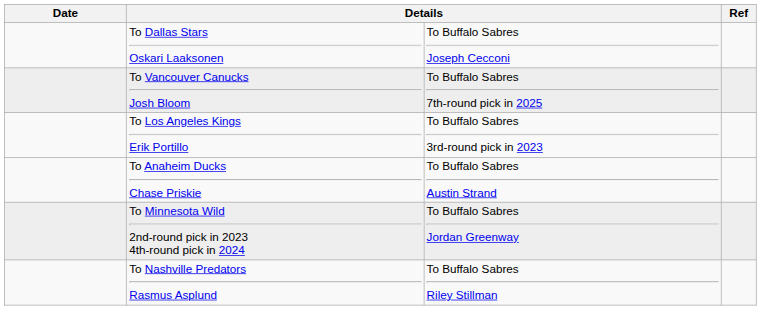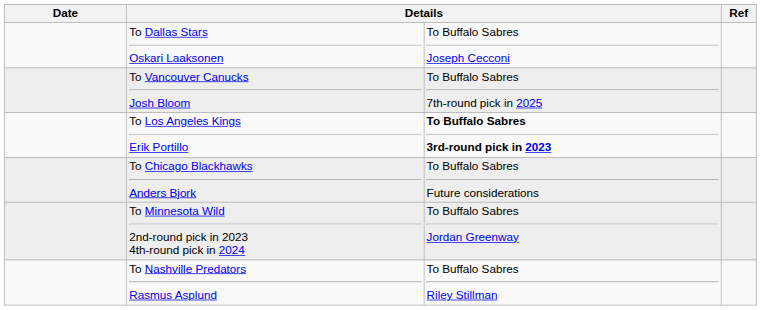 <table class="wikitable">
 <tr>
 <th style="width: 10em;">Date</th>
 <th colspan=2>Details</th>
 <th style="width: 2.5em;">Ref</th>
 </tr>
 <tr>
 <td></td>
 <td style="width: 25em;" valign="top">To <a href='#'>Dallas Stars</a><hr><a href='#'>Oskari Laaksonen</a></td>
 <td style="width: 25em;" valign="top">To Buffalo Sabres<hr><a href='#'>Joseph Cecconi</a></td>
 <td></td>
 </tr>
 <tr bgcolor="eeeeee">
 <td></td>
 <td style="width: 25em;" valign="top">To <a href='#'>Vancouver Canucks</a><hr><a href='#'>Josh Bloom</a></td>
 <td style="width: 25em;" valign="top">To Buffalo Sabres<hr>7th-round pick in <a href='#'>2025</a></td>
 <td></td>
 </tr>
 <tr>
 <td></td>
 <td style="width: 25em;" valign="top">To <a href='#'>Los Angeles Kings</a><hr><a href='#'>Erik Portillo</a></td>
-<td style="width: 25em;" valign="top">To Buffalo Sabres<hr>3rd-round pick in <a href='#'>2023</a></td>
+<td style="width: 25em;" valign="top"><strong>To Buffalo Sabres<hr>3rd-round pick in <a href='#'>2023</a></strong></td>
 <td></td>
 </tr>
-<tr>
+<tr bgcolor="eeeeee">
 <td></td>
-<td style="width: 25em;" valign="top">To <a href='#'>Anaheim Ducks</a><hr><a href='#'>Chase Priskie</a></td>
-<td style="width: 25em;" valign="top">To Buffalo Sabres<hr><a href='#'>Austin Strand</a></td>
+<td style="width: 25em;" valign="top">To <a href='#'>Chicago Blackhawks</a><hr><a href='#'>Anders Bjork</a></td>
+<td style="width: 25em;" valign="top">To Buffalo Sabres<hr>Future considerations</td>
 <td></td>
 </tr>
 <tr bgcolor="eeeeee">
 <td></td>
 <td style="width: 25em;" valign="top">To <a href='#'>Minnesota Wild</a><hr>2nd-round pick in 2023<br>4th-round pick in <a href='#'>2024</a></td>
 <td style="width: 25em;" valign="top">To Buffalo Sabres<hr><a href='#'>Jordan Greenway</a></td>
 <td></td>
 </tr>
 <tr>
 <td></td>
 <td style="width: 25em;" valign="top">To <a href='#'>Nashville Predators</a><hr><a href='#'>Rasmus Asplund</a></td>
 <td style="width: 25em;" valign="top">To Buffalo Sabres<hr><a href='#'>Riley Stillman</a></td>
 <td></td>
 </tr>
 </table>
